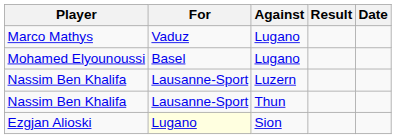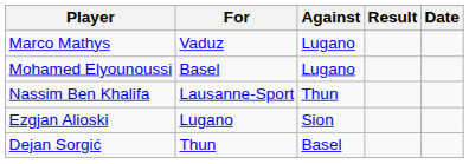 <table class="wikitable sortable">
 <tr>
 <th>Player</th>
 <th>For</th>
 <th>Against</th>
 <th style="text-align:center;">Result</th>
 <th>Date</th>
 </tr>
 <tr>
 <td> <a href='#'>Marco Mathys</a></td>
 <td><a href='#'>Vaduz</a></td>
 <td><a href='#'>Lugano</a></td>
 <td style="text-align:center;"></td>
 <td></td>
 </tr>
 <tr>
 <td> <a href='#'>Mohamed Elyounoussi</a></td>
 <td><a href='#'>Basel</a></td>
 <td><a href='#'>Lugano</a></td>
 <td style="text-align:center;"></td>
 <td></td>
 </tr>
 <tr>
 <td> <a href='#'>Nassim Ben Khalifa</a></td>
 <td><a href='#'>Lausanne-Sport</a></td>
-<td><a href='#'>Luzern</a></td>
-<td style="text-align:center;"></td>
-<td></td>
-</tr>
-<tr>
-<td> <a href='#'>Nassim Ben Khalifa</a></td>
-<td><a href='#'>Lausanne-Sport</a></td>
 <td><a href='#'>Thun</a></td>
 <td style="text-align:center;"></td>
 <td></td>
 </tr>
 <tr>
 <td> <a href='#'>Ezgjan Alioski</a></td>
-<td style="background: lightyellow;"><a href='#'>Lugano</a></td>
+<td><a href='#'>Lugano</a></td>
 <td><a href='#'>Sion</a></td>
 <td style="text-align:center;"></td>
 <td></td>
 </tr>
+<tr>
+<td> <a href='#'>Dejan Sorgić</a></td>
+<td><a href='#'>Thun</a></td>
+<td><a href='#'>Basel</a></td>
+<td style="text-align:center;"></td>
+<td></td>
+</tr>
 </table>
